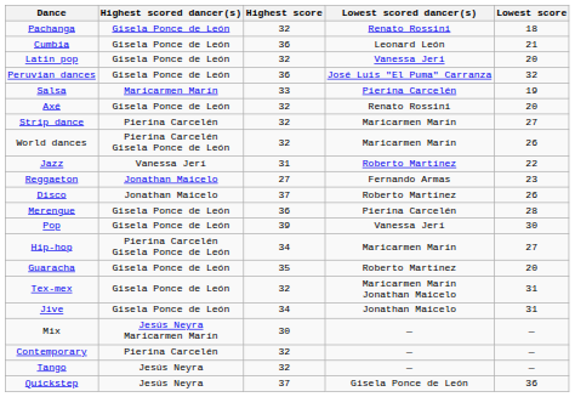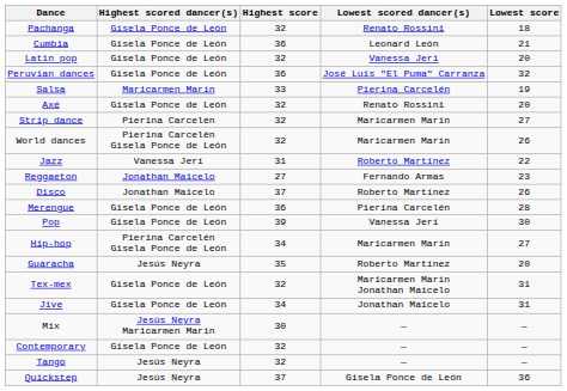 <table class="wikitable sortable" style="text-align:center; white-space:nowrap;  font-size:97%;">
 <tr>
 <th>Dance</th>
 <th class="sortable">Highest scored dancer(s)</th>
 <th>Highest score</th>
 <th class="sortable">Lowest scored dancer(s)</th>
 <th>Lowest score</th>
 </tr>
 <tr>
 <td><a href='#'>Pachanga</a></td>
 <td><a href='#'>Gisela Ponce de León</a></td>
 <td>32</td>
 <td><a href='#'>Renato Rossini</a></td>
 <td>18</td>
 </tr>
 <tr>
 <td><a href='#'>Cumbia</a></td>
 <td>Gisela Ponce de León</td>
 <td>36</td>
 <td>Leonard León</td>
 <td>21</td>
 </tr>
 <tr>
 <td><a href='#'>Latin pop</a></td>
 <td>Gisela Ponce de León</td>
 <td>32</td>
 <td><a href='#'>Vanessa Jeri</a></td>
 <td>20</td>
 </tr>
 <tr>
 <td><a href='#'>Peruvian dances</a></td>
 <td>Gisela Ponce de León</td>
 <td>36</td>
 <td><a href='#'>José Luis "El Puma" Carranza</a></td>
 <td>32</td>
 </tr>
 <tr>
 <td><a href='#'>Salsa</a></td>
 <td><a href='#'>Maricarmen Marín</a></td>
 <td>33</td>
 <td><a href='#'>Pierina Carcelén</a></td>
 <td>19</td>
 </tr>
 <tr>
 <td><a href='#'>Axé</a></td>
 <td>Gisela Ponce de León</td>
 <td>32</td>
 <td>Renato Rossini</td>
 <td>20</td>
 </tr>
 <tr>
 <td><a href='#'>Strip dance</a></td>
 <td>Pierina Carcelén</td>
 <td>32</td>
 <td>Maricarmen Marín</td>
 <td>27</td>
 </tr>
 <tr>
 <td>World dances</td>
 <td>Pierina Carcelén<br>Gisela Ponce de León</td>
 <td>32</td>
 <td>Maricarmen Marín</td>
 <td>26</td>
 </tr>
 <tr>
 <td><a href='#'>Jazz</a></td>
 <td>Vanessa Jerí</td>
 <td>31</td>
 <td><a href='#'>Roberto Martínez</a></td>
 <td>22</td>
 </tr>
 <tr>
 <td><a href='#'>Reggaeton</a></td>
 <td><a href='#'>Jonathan Maicelo</a></td>
 <td>27</td>
 <td>Fernando Armas</td>
 <td>23</td>
 </tr>
 <tr>
 <td><a href='#'>Disco</a></td>
 <td>Jonathan Maicelo</td>
 <td>37</td>
 <td>Roberto Martínez</td>
 <td>26</td>
 </tr>
 <tr>
 <td><a href='#'>Merengue</a></td>
 <td>Gisela Ponce de León</td>
 <td>36</td>
 <td>Pierina Carcelén</td>
 <td>28</td>
 </tr>
 <tr>
 <td><a href='#'>Pop</a></td>
 <td>Gisela Ponce de León</td>
 <td>39</td>
 <td>Vanessa Jerí</td>
 <td>30</td>
 </tr>
 <tr>
 <td><a href='#'>Hip-hop</a></td>
 <td>Pierina Carcelén<br>Gisela Ponce de León</td>
 <td>34</td>
 <td>Maricarmen Marín</td>
 <td>27</td>
 </tr>
 <tr>
 <td><a href='#'>Guaracha</a></td>
-<td>Gisela Ponce de León</td>
+<td>Jesús Neyra</td>
 <td>35</td>
 <td>Roberto Martínez</td>
 <td>20</td>
 </tr>
 <tr>
 <td><a href='#'>Tex-mex</a></td>
 <td>Gisela Ponce de León</td>
 <td>32</td>
 <td>Maricarmen Marín<br>Jonathan Maicelo</td>
 <td>31</td>
 </tr>
 <tr>
 <td><a href='#'>Jive</a></td>
 <td>Gisela Ponce de León</td>
 <td>34</td>
 <td>Jonathan Maicelo</td>
 <td>31</td>
 </tr>
 <tr>
 <td>Mix</td>
 <td><a href='#'>Jesús Neyra</a><br>Maricarmen Marín</td>
 <td>30</td>
 <td>—</td>
 <td>—</td>
 </tr>
 <tr>
 <td><a href='#'>Contemporary</a></td>
-<td>Pierina Carcelén</td>
+<td>Gisela Ponce de León</td>
 <td>32</td>
 <td>—</td>
 <td>—</td>
 </tr>
 <tr>
 <td><a href='#'>Tango</a></td>
 <td>Jesús Neyra</td>
 <td>32</td>
 <td>—</td>
 <td>—</td>
 </tr>
 <tr>
 <td><a href='#'>Quickstep</a></td>
 <td>Jesús Neyra</td>
 <td>37</td>
 <td>Gisela Ponce de León</td>
 <td>36</td>
 </tr>
 </table>
